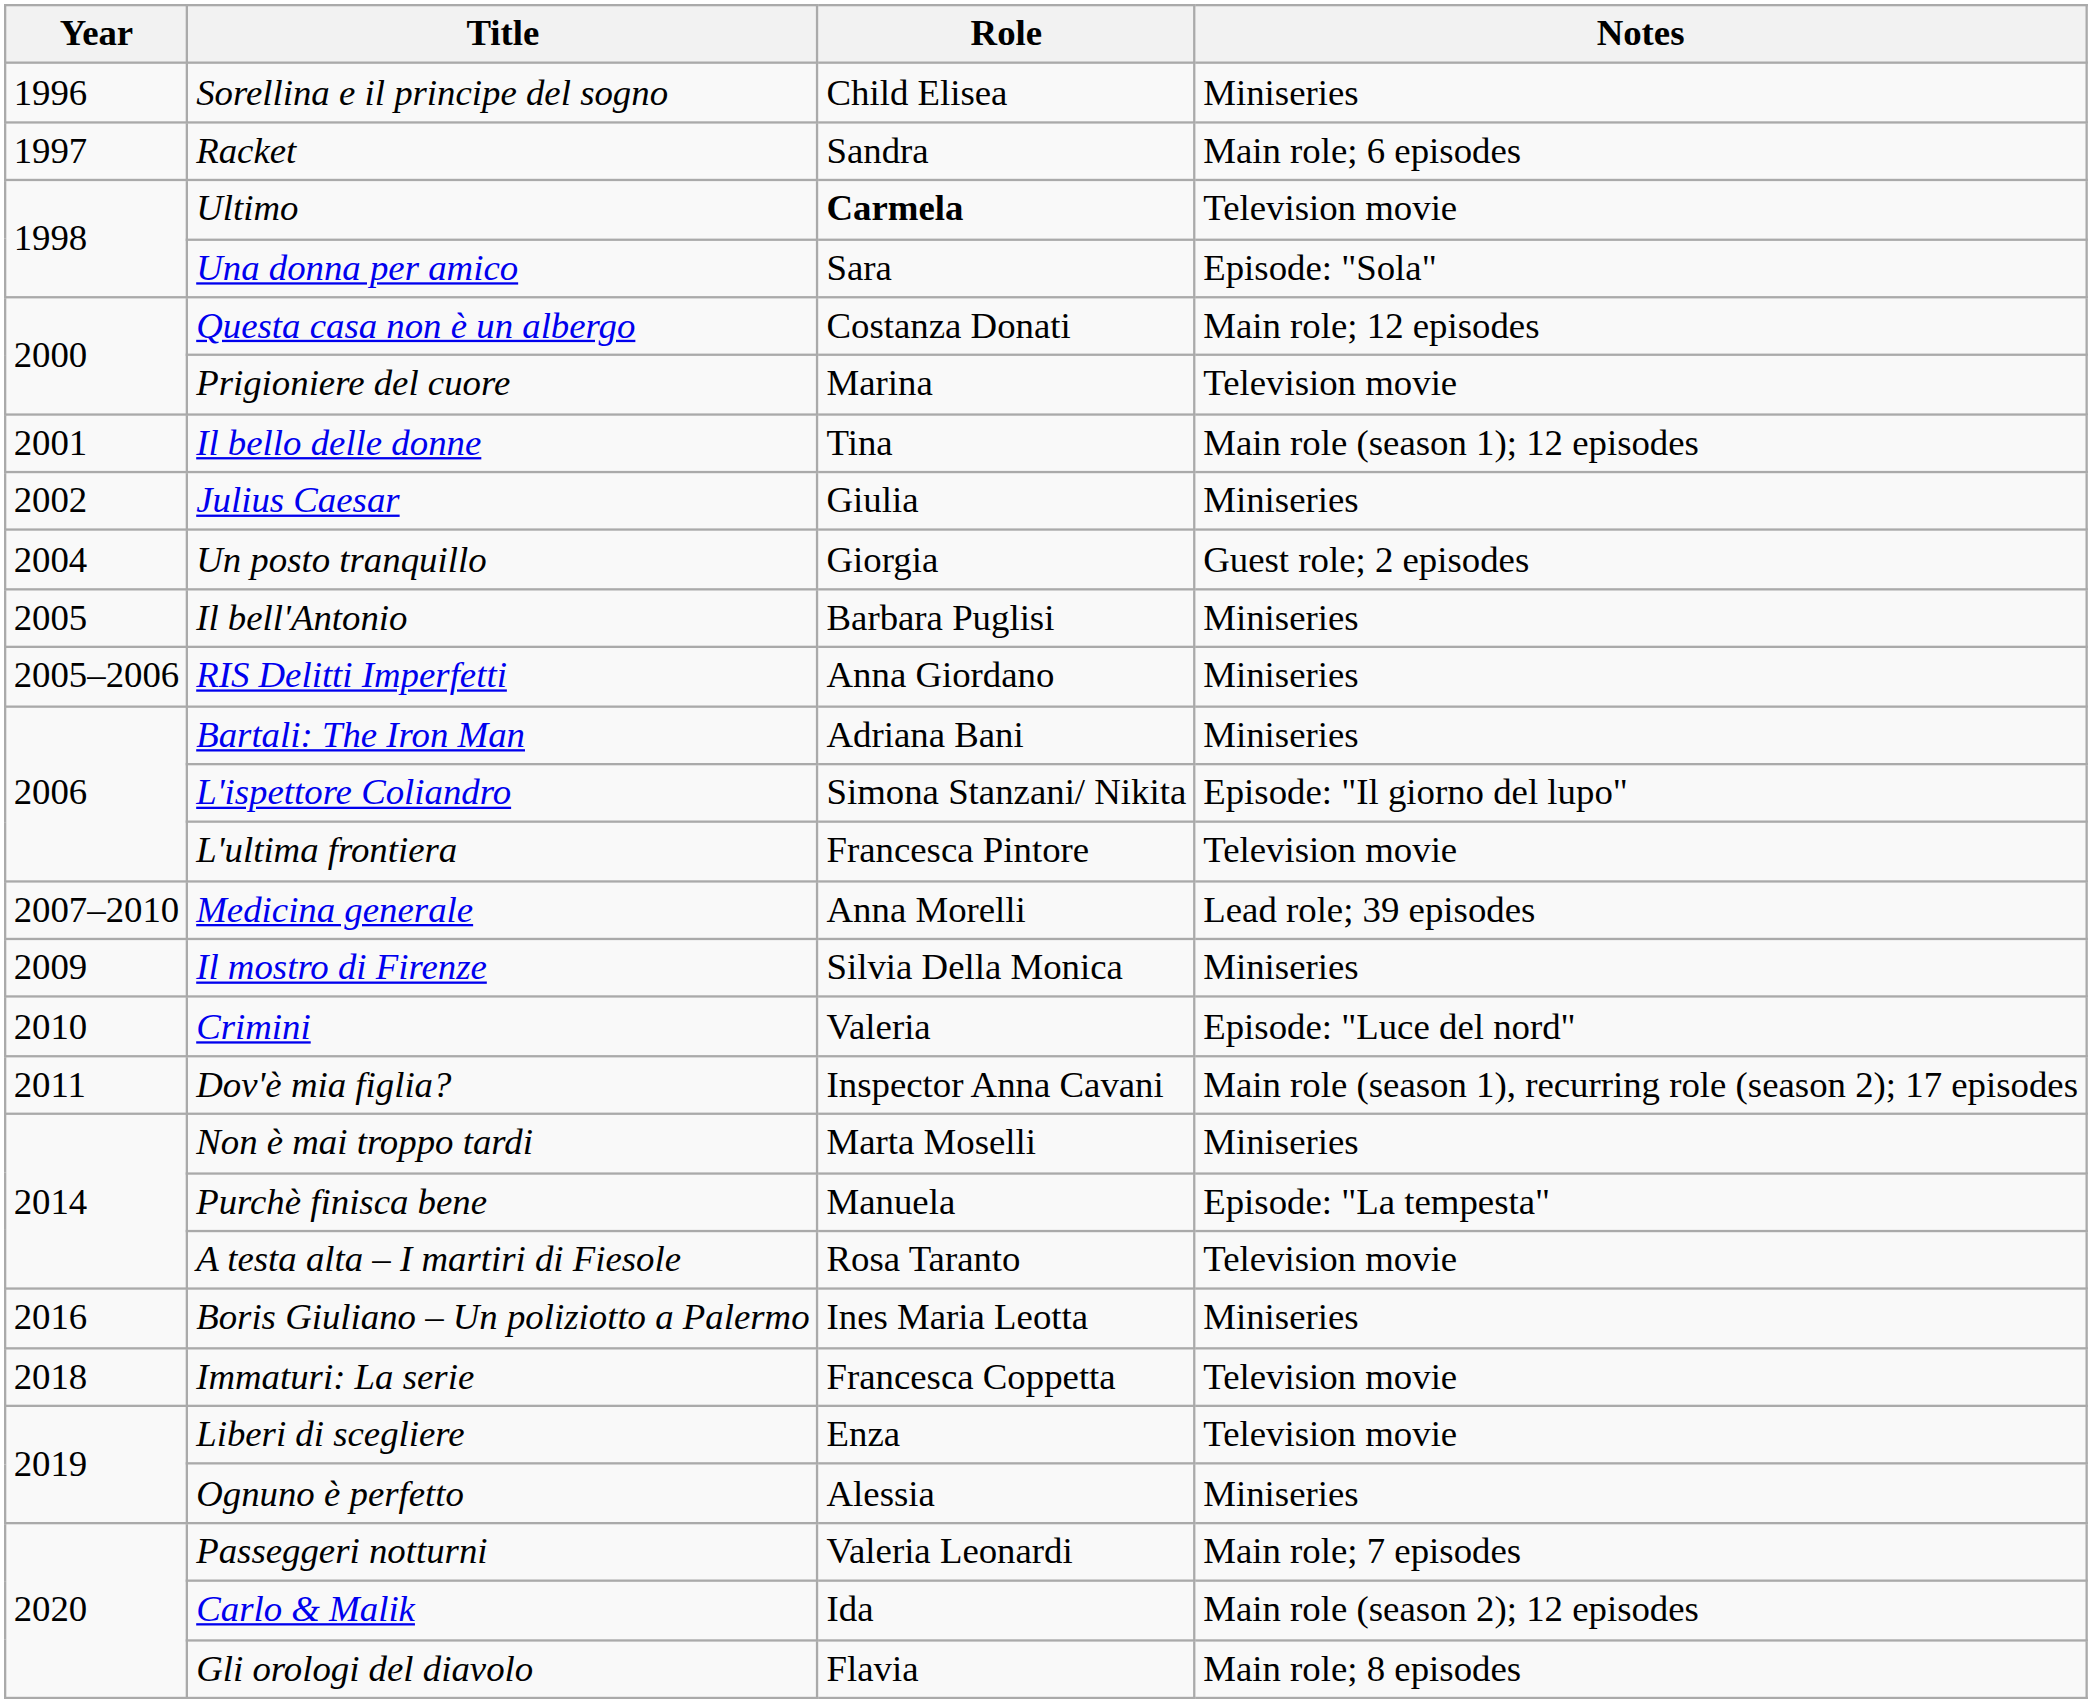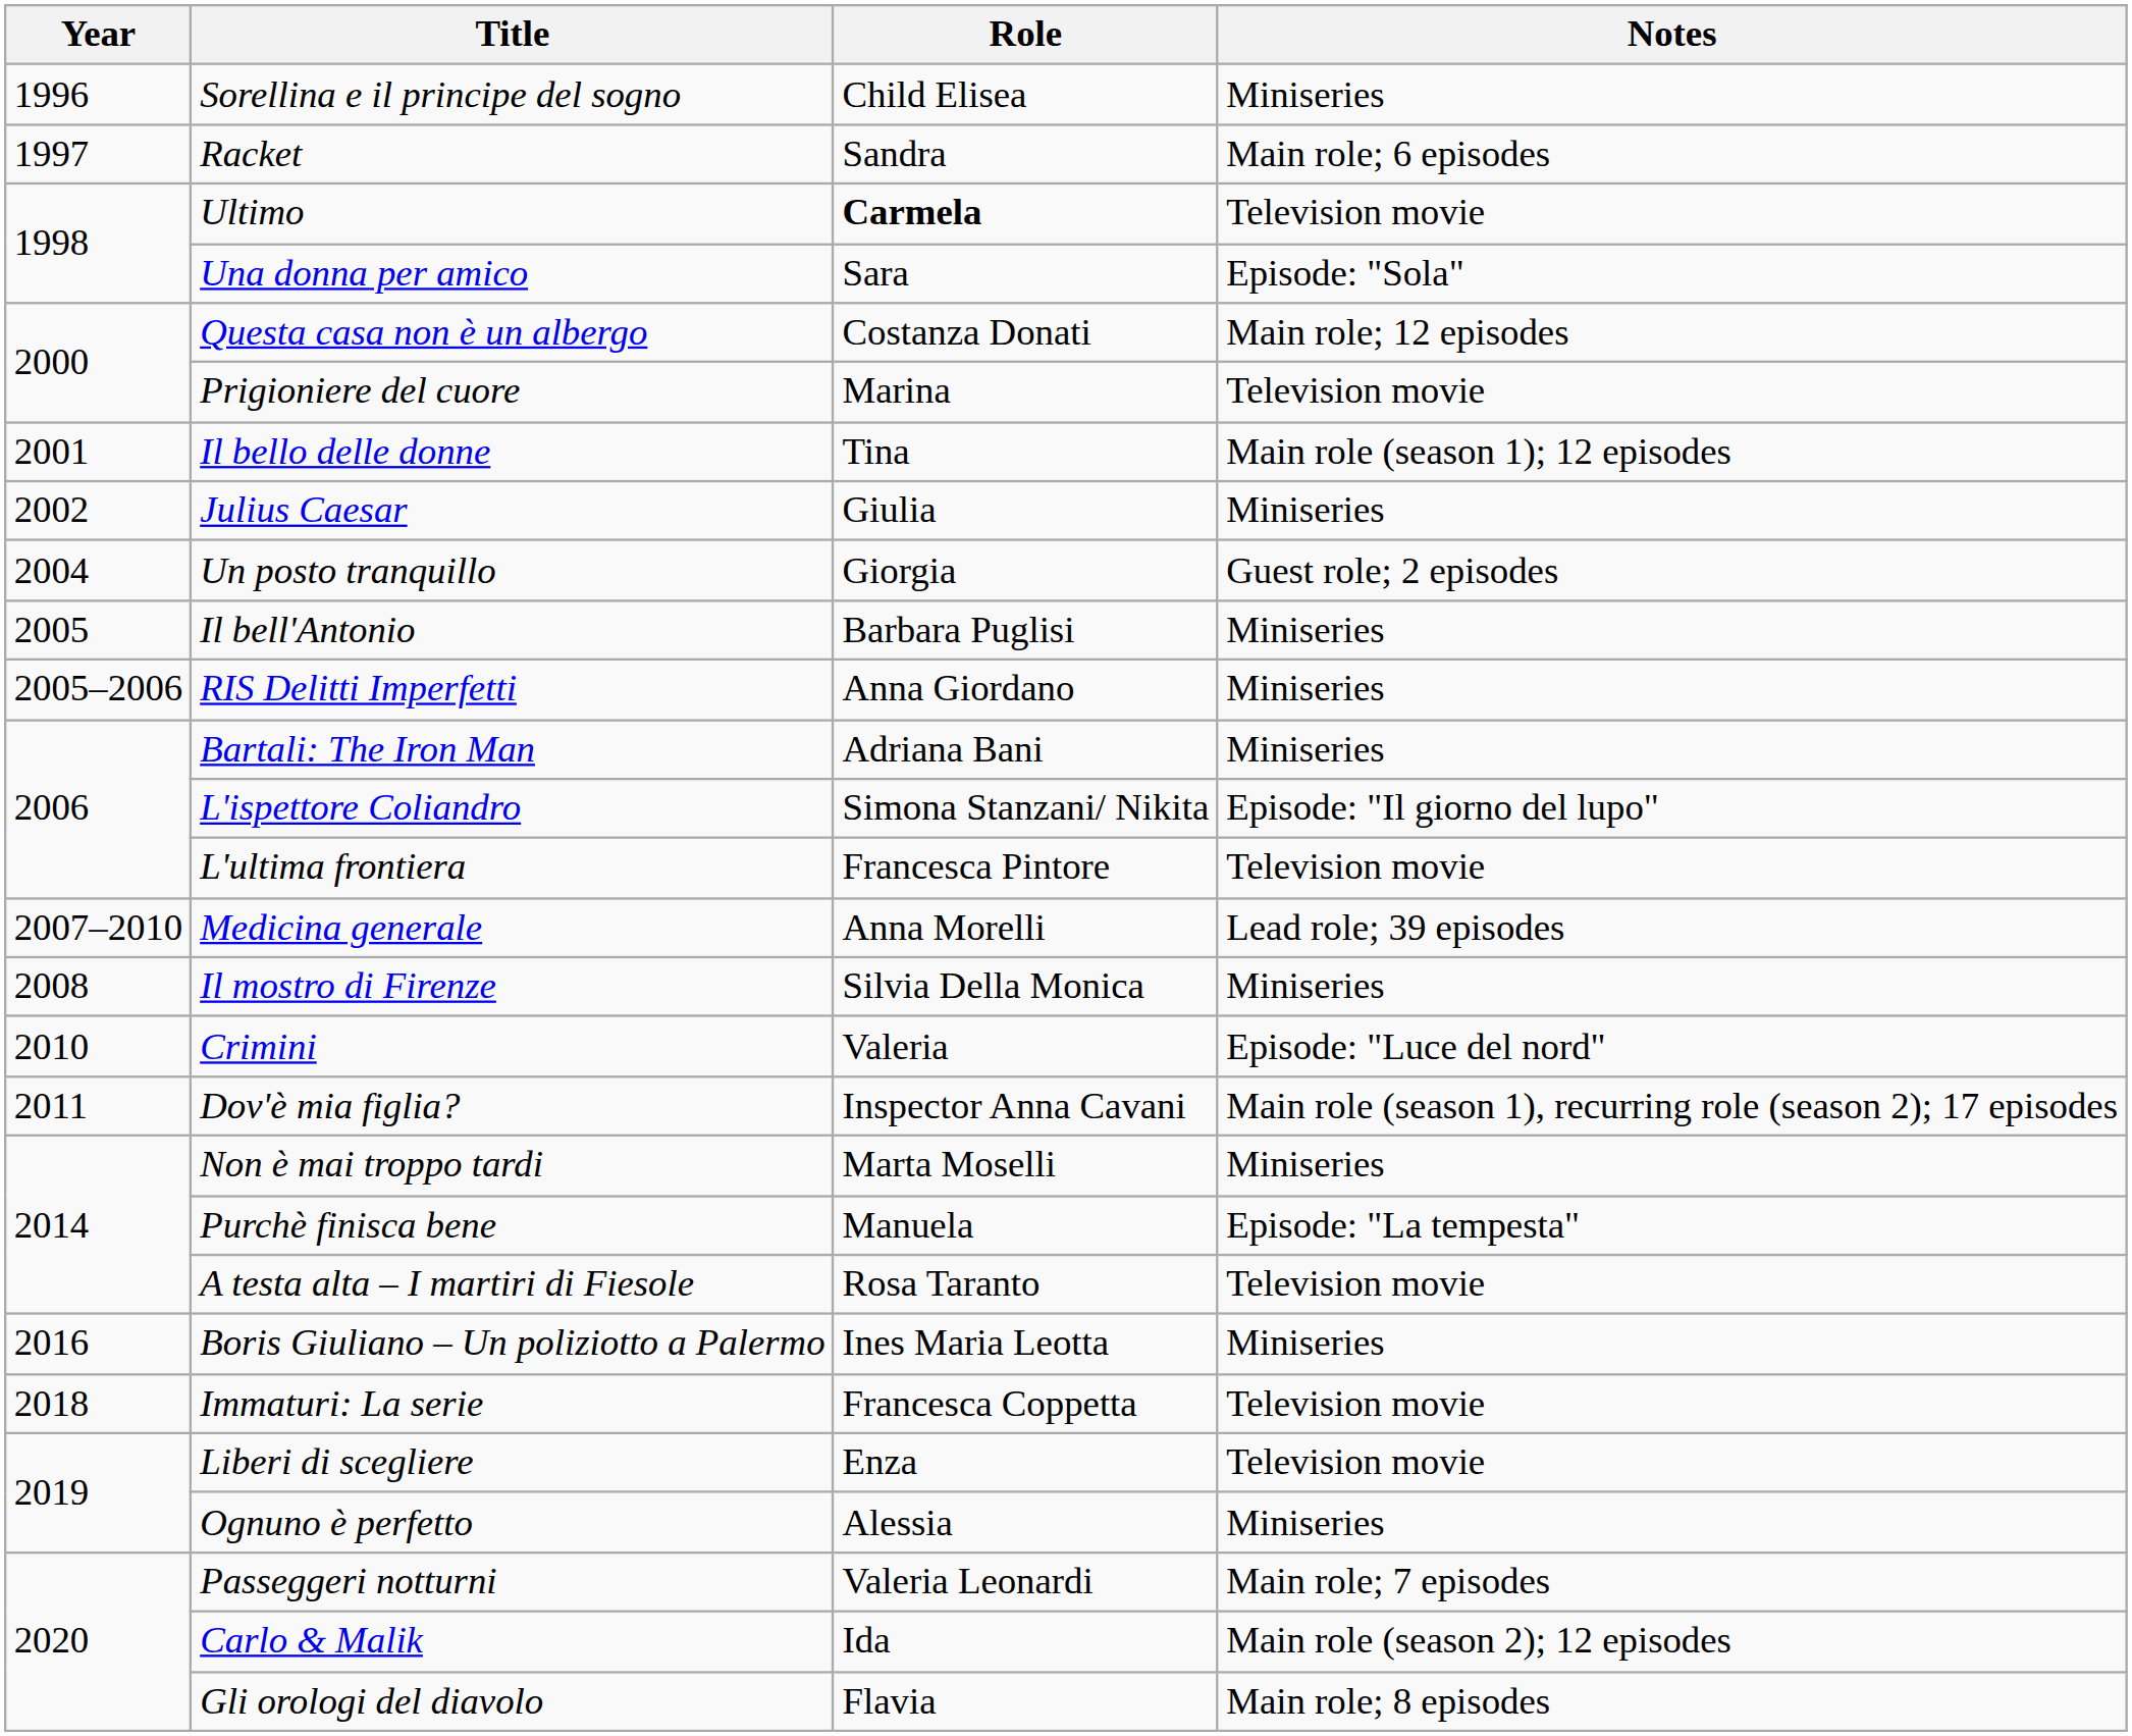 <table class="wikitable">
 <tr>
 <th>Year</th>
 <th>Title</th>
 <th>Role</th>
 <th>Notes</th>
 </tr>
 <tr>
 <td>1996</td>
 <td><em>Sorellina e il principe del sogno</em></td>
 <td>Child Elisea</td>
 <td>Miniseries</td>
 </tr>
 <tr>
 <td>1997</td>
 <td><em>Racket</em></td>
 <td>Sandra</td>
 <td>Main role; 6 episodes</td>
 </tr>
 <tr>
 <td rowspan="2">1998</td>
 <td><em>Ultimo</em></td>
 <td><strong>Carmela</strong></td>
 <td>Television movie</td>
 </tr>
 <tr>
 <td><em><a href='#'>Una donna per amico</a></em></td>
 <td>Sara</td>
 <td>Episode: "Sola"</td>
 </tr>
 <tr>
 <td rowspan="2">2000</td>
 <td><em><a href='#'>Questa casa non è un albergo</a></em></td>
 <td>Costanza Donati</td>
 <td>Main role; 12 episodes</td>
 </tr>
 <tr>
 <td><em>Prigioniere del cuore</em></td>
 <td>Marina</td>
 <td>Television movie</td>
 </tr>
 <tr>
 <td>2001</td>
 <td><em><a href='#'>Il bello delle donne</a></em></td>
 <td>Tina</td>
 <td>Main role (season 1); 12 episodes</td>
 </tr>
 <tr>
 <td>2002</td>
 <td><em><a href='#'>Julius Caesar</a></em></td>
 <td>Giulia</td>
 <td>Miniseries</td>
 </tr>
 <tr>
 <td>2004</td>
 <td><em>Un posto tranquillo</em></td>
 <td>Giorgia</td>
 <td>Guest role; 2 episodes</td>
 </tr>
 <tr>
 <td>2005</td>
 <td><em>Il bell'Antonio</em></td>
 <td>Barbara Puglisi</td>
 <td>Miniseries</td>
 </tr>
 <tr>
 <td>2005–2006</td>
 <td><em><a href='#'>RIS Delitti Imperfetti</a></em></td>
 <td>Anna Giordano</td>
 <td>Miniseries</td>
 </tr>
 <tr>
 <td rowspan="3">2006</td>
 <td><em><a href='#'>Bartali: The Iron Man</a></em></td>
 <td>Adriana Bani</td>
 <td>Miniseries</td>
 </tr>
 <tr>
 <td><em><a href='#'>L'ispettore Coliandro</a></em></td>
 <td>Simona Stanzani/ Nikita</td>
 <td>Episode: "Il giorno del lupo"</td>
 </tr>
 <tr>
 <td><em>L'ultima frontiera</em></td>
 <td>Francesca Pintore</td>
 <td>Television movie</td>
 </tr>
 <tr>
 <td>2007–2010</td>
 <td><em><a href='#'>Medicina generale</a></em></td>
 <td>Anna Morelli</td>
 <td>Lead role; 39 episodes</td>
 </tr>
 <tr>
-<td>2009</td>
+<td>2008</td>
 <td><em><a href='#'>Il mostro di Firenze</a></em></td>
 <td>Silvia Della Monica</td>
 <td>Miniseries</td>
 </tr>
 <tr>
 <td>2010</td>
 <td><em><a href='#'>Crimini</a></em></td>
 <td>Valeria</td>
 <td>Episode: "Luce del nord"</td>
 </tr>
 <tr>
 <td>2011</td>
 <td><em>Dov'è mia figlia?</em></td>
 <td>Inspector Anna Cavani</td>
 <td>Main role (season 1), recurring role (season 2); 17 episodes</td>
 </tr>
 <tr>
 <td rowspan="3">2014</td>
 <td><em>Non è mai troppo tardi</em></td>
 <td>Marta Moselli</td>
 <td>Miniseries</td>
 </tr>
 <tr>
 <td><em>Purchè finisca bene</em></td>
 <td>Manuela</td>
 <td>Episode: "La tempesta"</td>
 </tr>
 <tr>
 <td><em>A testa alta – I martiri di Fiesole</em></td>
 <td>Rosa Taranto</td>
 <td>Television movie</td>
 </tr>
 <tr>
 <td>2016</td>
 <td><em>Boris Giuliano – Un poliziotto a Palermo</em></td>
 <td>Ines Maria Leotta</td>
 <td>Miniseries</td>
 </tr>
 <tr>
 <td>2018</td>
 <td><em>Immaturi: La serie</em></td>
 <td>Francesca Coppetta</td>
 <td>Television movie</td>
 </tr>
 <tr>
 <td rowspan="2">2019</td>
 <td><em>Liberi di scegliere</em></td>
 <td>Enza</td>
 <td>Television movie</td>
 </tr>
 <tr>
 <td><em>Ognuno è perfetto</em></td>
 <td>Alessia</td>
 <td>Miniseries</td>
 </tr>
 <tr>
 <td rowspan="3">2020</td>
 <td><em>Passeggeri notturni</em></td>
 <td>Valeria Leonardi</td>
 <td>Main role; 7 episodes</td>
 </tr>
 <tr>
 <td><em><a href='#'>Carlo & Malik</a></em></td>
 <td>Ida</td>
 <td>Main role (season 2); 12 episodes</td>
 </tr>
 <tr>
 <td><em>Gli orologi del diavolo</em></td>
 <td>Flavia</td>
 <td>Main role; 8 episodes</td>
 </tr>
 </table>
